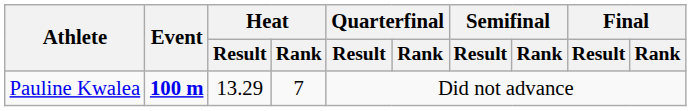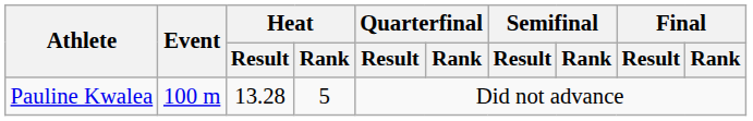 <table class=wikitable style="font-size:90%">
 <tr>
 <th rowspan="2">Athlete</th>
 <th rowspan="2">Event</th>
 <th colspan="2">Heat</th>
 <th colspan="2">Quarterfinal</th>
 <th colspan="2">Semifinal</th>
 <th colspan="2">Final</th>
 </tr>
 <tr style="font-size:95%">
 <th>Result</th>
 <th>Rank</th>
 <th>Result</th>
 <th>Rank</th>
 <th>Result</th>
 <th>Rank</th>
 <th>Result</th>
 <th>Rank</th>
 </tr>
 <tr align=center>
 <td align=left><a href='#'>Pauline Kwalea</a></td>
-<td align=left><strong><a href='#'>100 m</a></strong></td>
-<td>13.29</td>
-<td>7</td>
+<td align=left><a href='#'>100 m</a></td>
+<td>13.28</td>
+<td>5</td>
 <td colspan=6>Did not advance</td>
 </tr>
 </table>
